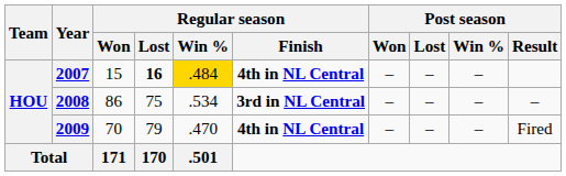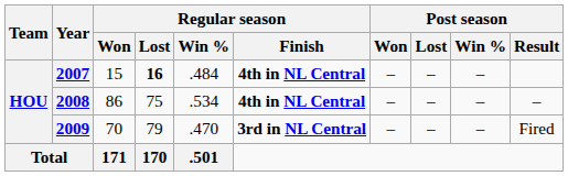 <table class="wikitable" style="font-size: 95%; text-align:center;">
 <tr>
 <th rowspan="2">Team</th>
 <th rowspan="2">Year</th>
 <th colspan="4">Regular season</th>
 <th colspan="4">Post season</th>
 </tr>
 <tr>
 <th>Won</th>
 <th>Lost</th>
 <th>Win %</th>
 <th>Finish</th>
 <th>Won</th>
 <th>Lost</th>
 <th>Win %</th>
 <th>Result</th>
 </tr>
 <tr>
 <th rowspan="3"><a href='#'>HOU</a></th>
 <th><a href='#'>2007</a></th>
 <td>15</td>
 <td><strong>16</strong></td>
-<td style="background: gold;">.484</td>
+<td>.484</td>
 <td><strong>4th in <a href='#'>NL Central</a></strong></td>
 <td>–</td>
 <td>–</td>
 <td>–</td>
 <td></td>
 </tr>
 <tr>
 <th><a href='#'>2008</a></th>
 <td>86</td>
 <td>75</td>
 <td>.534</td>
-<td><strong>3rd in <a href='#'>NL Central</a></strong></td>
+<td><strong>4th in <a href='#'>NL Central</a></strong></td>
 <td>–</td>
 <td>–</td>
 <td>–</td>
 <td>–</td>
 </tr>
 <tr>
 <th><a href='#'>2009</a></th>
 <td>70</td>
 <td>79</td>
 <td>.470</td>
-<td><strong>4th in <a href='#'>NL Central</a></strong></td>
+<td><strong>3rd in <a href='#'>NL Central</a></strong></td>
 <td>–</td>
 <td>–</td>
 <td>–</td>
 <td –>Fired</td>
 </tr>
 <tr>
 <th colspan="2">Total</th>
 <th>171</th>
 <th>170</th>
 <th>.501</th>
 </tr>
 </table>
